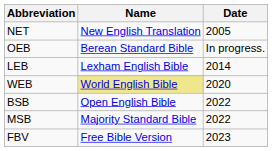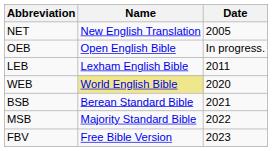 <table class="sortable wikitable">
 <tr>
 <th>Abbreviation</th>
 <th>Name</th>
 <th>Date</th>
 </tr>
 <tr>
 <td>NET</td>
 <td><a href='#'>New English Translation</a></td>
 <td>2005</td>
 </tr>
 <tr>
 <td>OEB</td>
-<td><a href='#'>Berean Standard Bible</a></td>
+<td><a href='#'>Open English Bible</a></td>
 <td>In progress.</td>
 </tr>
 <tr>
 <td>LEB</td>
 <td><a href='#'>Lexham English Bible</a></td>
-<td>2014</td>
+<td>2011</td>
 </tr>
 <tr>
 <td>WEB</td>
 <td style="background: khaki;"><a href='#'>World English Bible</a></td>
 <td>2020</td>
 </tr>
 <tr>
 <td>BSB</td>
-<td><a href='#'>Open English Bible</a></td>
-<td>2022</td>
+<td><a href='#'>Berean Standard Bible</a></td>
+<td>2021</td>
 </tr>
 <tr>
 <td>MSB</td>
 <td><a href='#'>Majority Standard Bible</a></td>
 <td>2022</td>
 </tr>
 <tr>
 <td>FBV</td>
 <td><a href='#'>Free Bible Version</a></td>
 <td>2023</td>
 </tr>
 </table>
